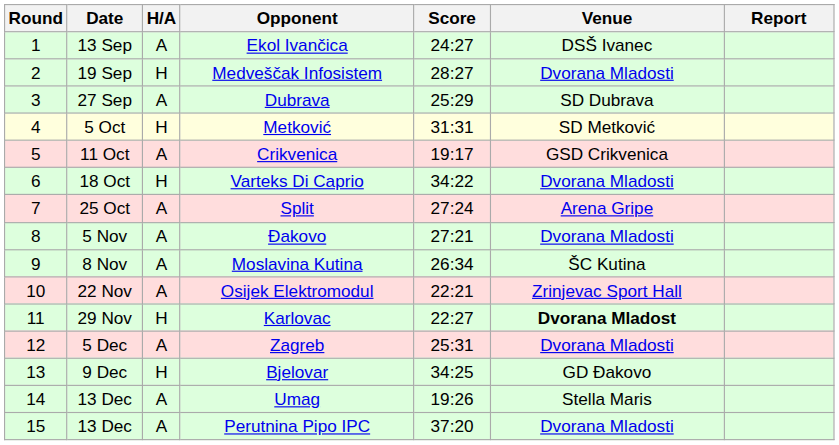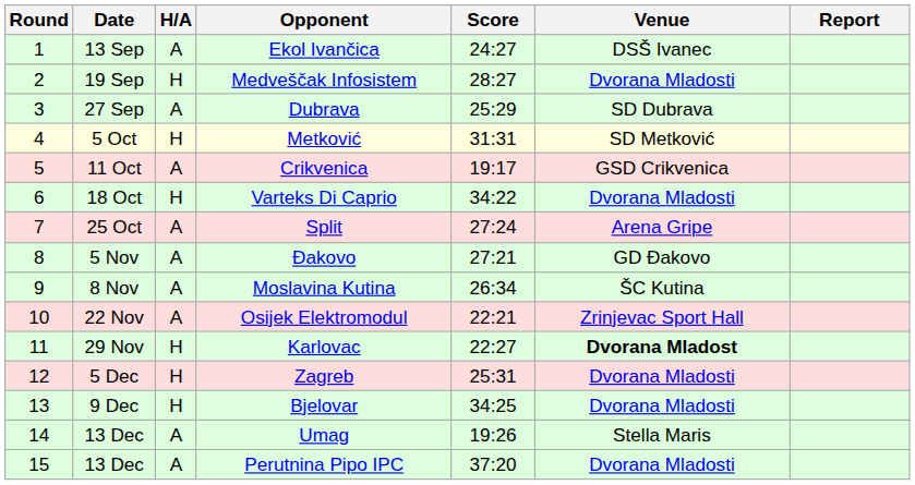 <table class="wikitable sortable" style="text-align: center; font-size:95%;">
 <tr>
 <th width="30">Round</th>
 <th width="60">Date</th>
 <th width="20">H/A</th>
 <th width="200">Opponent</th>
 <th width="60">Score</th>
 <th width="200">Venue</th>
 <th width="90" class="unsortable">Report</th>
 </tr>
 <tr bgcolor="#ddffdd">
 <td>1</td>
 <td>13 Sep</td>
 <td>A</td>
 <td><a href='#'>Ekol Ivančica</a></td>
 <td>24:27</td>
 <td>DSŠ Ivanec</td>
 <td></td>
 </tr>
 <tr bgcolor="#ddffdd">
 <td>2</td>
 <td>19 Sep</td>
 <td>H</td>
 <td><a href='#'>Medveščak Infosistem</a></td>
 <td>28:27</td>
 <td><a href='#'>Dvorana Mladosti</a></td>
 <td></td>
 </tr>
 <tr bgcolor="#ddffdd">
 <td>3</td>
 <td>27 Sep</td>
 <td>A</td>
 <td><a href='#'>Dubrava</a></td>
 <td>25:29</td>
 <td>SD Dubrava</td>
 <td></td>
 </tr>
 <tr bgcolor="#ffffdd">
 <td>4</td>
 <td>5 Oct</td>
 <td>H</td>
 <td><a href='#'>Metković</a></td>
 <td>31:31</td>
 <td>SD Metković</td>
 <td></td>
 </tr>
 <tr bgcolor="#ffdddd">
 <td>5</td>
 <td>11 Oct</td>
 <td>A</td>
 <td><a href='#'>Crikvenica</a></td>
 <td>19:17</td>
 <td>GSD Crikvenica</td>
 <td></td>
 </tr>
 <tr bgcolor="#ddffdd">
 <td>6</td>
 <td>18 Oct</td>
 <td>H</td>
 <td><a href='#'>Varteks Di Caprio</a></td>
 <td>34:22</td>
 <td><a href='#'>Dvorana Mladosti</a></td>
 <td></td>
 </tr>
 <tr bgcolor="#ffdddd">
 <td>7</td>
 <td>25 Oct</td>
 <td>A</td>
 <td><a href='#'>Split</a></td>
 <td>27:24</td>
 <td><a href='#'>Arena Gripe</a></td>
 <td></td>
 </tr>
 <tr bgcolor="#ddffdd">
 <td>8</td>
 <td>5 Nov</td>
 <td>A</td>
 <td><a href='#'>Đakovo</a></td>
 <td>27:21</td>
-<td><a href='#'>Dvorana Mladosti</a></td>
+<td>GD Đakovo</td>
 <td></td>
 </tr>
 <tr bgcolor="#ddffdd">
 <td>9</td>
 <td>8 Nov</td>
 <td>A</td>
 <td><a href='#'>Moslavina Kutina</a></td>
 <td>26:34</td>
 <td>ŠC Kutina</td>
 <td></td>
 </tr>
 <tr bgcolor="#ffdddd">
 <td>10</td>
 <td>22 Nov</td>
 <td>A</td>
 <td><a href='#'>Osijek Elektromodul</a></td>
 <td>22:21</td>
 <td><a href='#'>Zrinjevac Sport Hall</a></td>
 <td></td>
 </tr>
 <tr bgcolor="#ddffdd">
 <td>11</td>
 <td>29 Nov</td>
 <td>H</td>
 <td><a href='#'>Karlovac</a></td>
 <td>22:27</td>
 <td><strong>Dvorana Mladost</strong></td>
 <td></td>
 </tr>
 <tr bgcolor="#ffdddd">
 <td>12</td>
 <td>5 Dec</td>
-<td>A</td>
+<td>H</td>
 <td><a href='#'>Zagreb</a></td>
 <td>25:31</td>
 <td><a href='#'>Dvorana Mladosti</a></td>
 <td></td>
 </tr>
 <tr bgcolor="#ddffdd">
 <td>13</td>
 <td>9 Dec</td>
 <td>H</td>
 <td><a href='#'>Bjelovar</a></td>
 <td>34:25</td>
-<td>GD Đakovo</td>
+<td><a href='#'>Dvorana Mladosti</a></td>
 <td></td>
 </tr>
 <tr bgcolor="#ddffdd">
 <td>14</td>
 <td>13 Dec</td>
 <td>A</td>
 <td><a href='#'>Umag</a></td>
 <td>19:26</td>
 <td>Stella Maris</td>
 <td></td>
 </tr>
 <tr bgcolor="#ddffdd">
 <td>15</td>
 <td>13 Dec</td>
 <td>A</td>
 <td><a href='#'>Perutnina Pipo IPC</a></td>
 <td>37:20</td>
 <td><a href='#'>Dvorana Mladosti</a></td>
 <td></td>
 </tr>
 </table>
